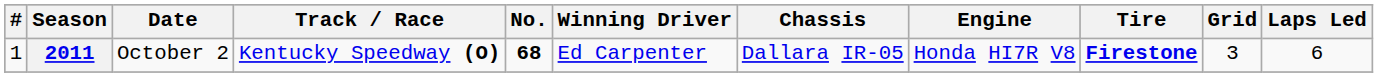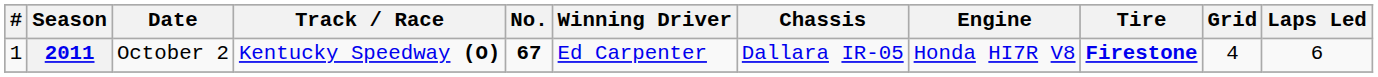 <table class="wikitable" style="font-size:95%;">
 <tr>
 <th>#</th>
 <th>Season</th>
 <th>Date</th>
 <th>Track / Race</th>
 <th>No.</th>
 <th>Winning Driver</th>
 <th>Chassis</th>
 <th>Engine</th>
 <th>Tire</th>
 <th>Grid</th>
 <th>Laps Led</th>
 </tr>
 <tr>
 <td>1</td>
 <th align=center><a href='#'>2011</a></th>
 <td>October 2</td>
 <td><a href='#'>Kentucky Speedway</a> <strong>(O)</strong></td>
-<td align=center><strong>68</strong></td>
+<td align=center><strong>67</strong></td>
 <td> <a href='#'>Ed Carpenter</a></td>
 <td><a href='#'>Dallara</a> <a href='#'>IR-05</a></td>
 <td><a href='#'>Honda</a> <a href='#'>HI7R</a> <a href='#'>V8</a></td>
 <td><strong><a href='#'>Firestone</a></strong></td>
-<td align=center>3</td>
+<td align=center>4</td>
 <td align=center>6</td>
 </tr>
 </table>
